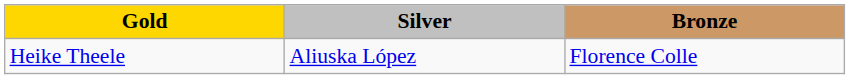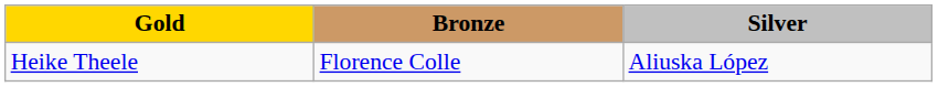 <table class="wikitable" style="text-align:left">
 <tr align="center">
 <td width=200 bgcolor=gold><strong>Gold</strong></td>
+<td width=200 bgcolor=CC9966><strong>Bronze</strong></td>
 <td width=200 bgcolor=silver><strong>Silver</strong></td>
-<td width=200 bgcolor=CC9966><strong>Bronze</strong></td>
 </tr>
 <tr>
 <td><a href='#'>Heike Theele</a><br><em></em></td>
+<td><a href='#'>Florence Colle</a><br><em></em></td>
 <td><a href='#'>Aliuska López</a><br><em></em></td>
-<td><a href='#'>Florence Colle</a><br><em></em></td>
 </tr>
 </table>
